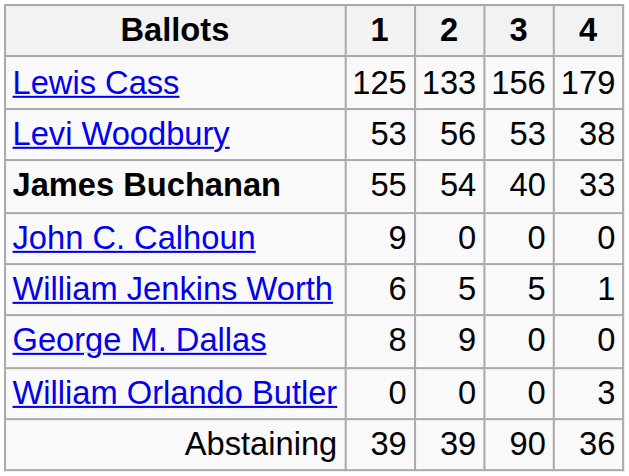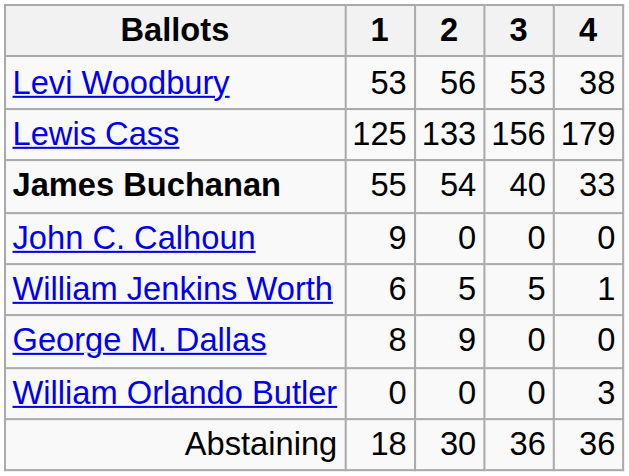 <table class="wikitable" style="text-align:right">
 <tr>
 <th>Ballots</th>
 <th>1</th>
 <th>2</th>
 <th>3</th>
 <th>4</th>
 </tr>
 <tr>
+<td align="left"><a href='#'>Levi Woodbury</a></td>
+<td>53</td>
+<td>56</td>
+<td>53</td>
+<td>38</td>
+</tr>
+<tr>
 <td align="left"><a href='#'>Lewis Cass</a></td>
 <td>125</td>
 <td>133</td>
 <td>156</td>
 <td>179</td>
-</tr>
-<tr>
-<td align="left"><a href='#'>Levi Woodbury</a></td>
-<td>53</td>
-<td>56</td>
-<td>53</td>
-<td>38</td>
 </tr>
 <tr>
 <td align="left"><strong>James Buchanan</strong></td>
 <td>55</td>
 <td>54</td>
 <td>40</td>
 <td>33</td>
 </tr>
 <tr>
 <td align="left"><a href='#'>John C. Calhoun</a></td>
 <td>9</td>
 <td>0</td>
 <td>0</td>
 <td>0</td>
 </tr>
 <tr>
 <td align="left"><a href='#'>William Jenkins Worth</a></td>
 <td>6</td>
 <td>5</td>
 <td>5</td>
 <td>1</td>
 </tr>
 <tr>
 <td align="left"><a href='#'>George M. Dallas</a></td>
 <td>8</td>
 <td>9</td>
 <td>0</td>
 <td>0</td>
 </tr>
 <tr>
 <td align="left"><a href='#'>William Orlando Butler</a></td>
 <td>0</td>
 <td>0</td>
 <td>0</td>
 <td>3</td>
 </tr>
 <tr>
 <td>Abstaining</td>
-<td>39</td>
-<td>39</td>
-<td>90</td>
+<td>18</td>
+<td>30</td>
+<td>36</td>
 <td>36</td>
 </tr>
 </table>
